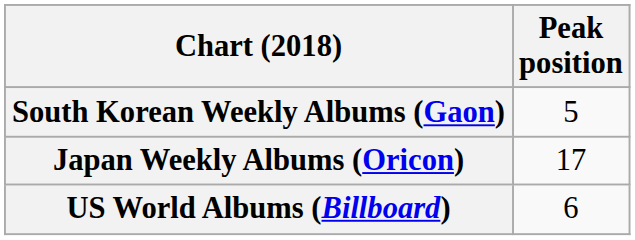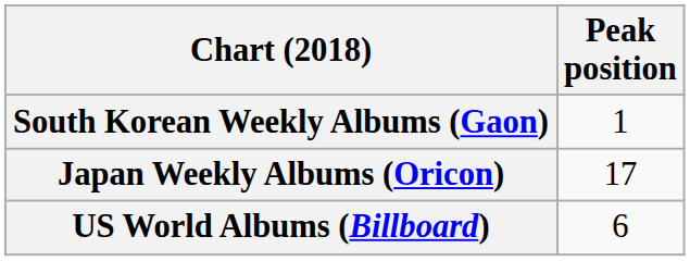 <table class="wikitable plainrowheaders" style="text-align:center">
 <tr>
 <th scope="col">Chart (2018)</th>
 <th scope="col">Peak<br> position</th>
 </tr>
 <tr>
 <th scope="row">South Korean Weekly Albums (<a href='#'>Gaon</a>)</th>
-<td>5</td>
+<td>1</td>
 </tr>
 <tr>
 <th scope="row">Japan Weekly Albums (<a href='#'>Oricon</a>)</th>
 <td>17</td>
 </tr>
 <tr>
 <th scope="row">US World Albums (<em><a href='#'>Billboard</a></em>)</th>
 <td>6</td>
 </tr>
 </table>
